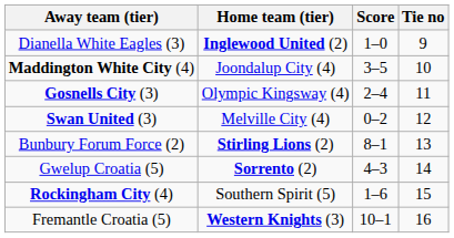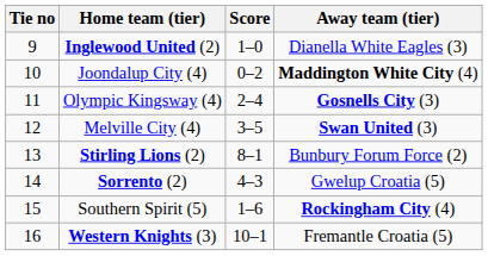 <table class="wikitable" style="text-align:center">
 <tr>
-<th>Away team (tier)</th>
+<th>Tie no</th>
 <th>Home team (tier)</th>
 <th>Score</th>
-<th>Tie no</th>
+<th>Away team (tier)</th>
 </tr>
 <tr>
-<td><a href='#'>Dianella White Eagles</a> (3)</td>
+<td>9</td>
 <td><strong><a href='#'>Inglewood United</a></strong> (2)</td>
 <td>1–0</td>
-<td>9</td>
+<td><a href='#'>Dianella White Eagles</a> (3)</td>
 </tr>
 <tr>
+<td>10</td>
+<td><a href='#'>Joondalup City</a> (4)</td>
+<td>0–2</td>
 <td><strong>Maddington White City</strong> (4)</td>
-<td><a href='#'>Joondalup City</a> (4)</td>
-<td>3–5</td>
-<td>10</td>
 </tr>
 <tr>
-<td><strong><a href='#'>Gosnells City</a></strong> (3)</td>
+<td>11</td>
 <td><a href='#'>Olympic Kingsway</a> (4)</td>
 <td>2–4</td>
-<td>11</td>
+<td><strong><a href='#'>Gosnells City</a></strong> (3)</td>
 </tr>
 <tr>
+<td>12</td>
+<td><a href='#'>Melville City</a> (4)</td>
+<td>3–5</td>
 <td><strong><a href='#'>Swan United</a></strong> (3)</td>
-<td><a href='#'>Melville City</a> (4)</td>
-<td>0–2</td>
-<td>12</td>
 </tr>
 <tr>
-<td><a href='#'>Bunbury Forum Force</a> (2)</td>
+<td>13</td>
 <td><strong><a href='#'>Stirling Lions</a></strong> (2)</td>
 <td>8–1</td>
-<td>13</td>
+<td><a href='#'>Bunbury Forum Force</a> (2)</td>
 </tr>
 <tr>
-<td><a href='#'>Gwelup Croatia</a> (5)</td>
+<td>14</td>
 <td><strong><a href='#'>Sorrento</a></strong> (2)</td>
 <td>4–3</td>
-<td>14</td>
+<td><a href='#'>Gwelup Croatia</a> (5)</td>
 </tr>
 <tr>
-<td><strong><a href='#'>Rockingham City</a></strong> (4)</td>
+<td>15</td>
 <td>Southern Spirit (5)</td>
 <td>1–6</td>
-<td>15</td>
+<td><strong><a href='#'>Rockingham City</a></strong> (4)</td>
 </tr>
 <tr>
-<td>Fremantle Croatia (5)</td>
+<td>16</td>
 <td><strong><a href='#'>Western Knights</a></strong> (3)</td>
 <td>10–1</td>
-<td>16</td>
+<td>Fremantle Croatia (5)</td>
 </tr>
 </table>
